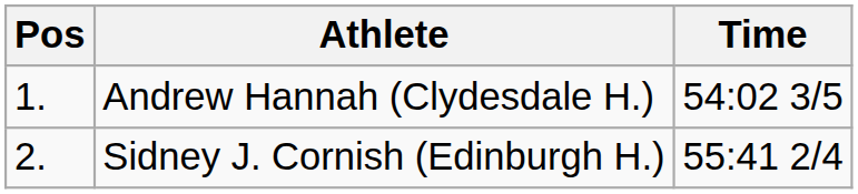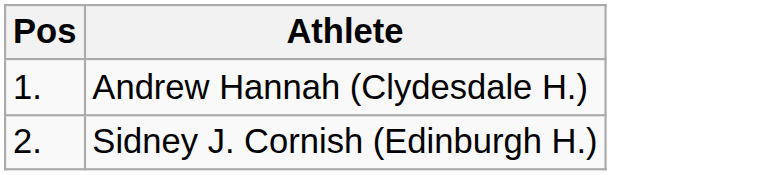 <table class="wikitable">
 <tr>
 <th>Pos</th>
 <th>Athlete</th>
-<th>Time</th>
 </tr>
 <tr>
 <td>1.</td>
 <td>Andrew Hannah (Clydesdale H.)</td>
-<td>54:02 3/5</td>
 </tr>
 <tr>
 <td>2.</td>
 <td>Sidney J. Cornish (Edinburgh H.)</td>
-<td>55:41 2/4</td>
 </tr>
 </table>
